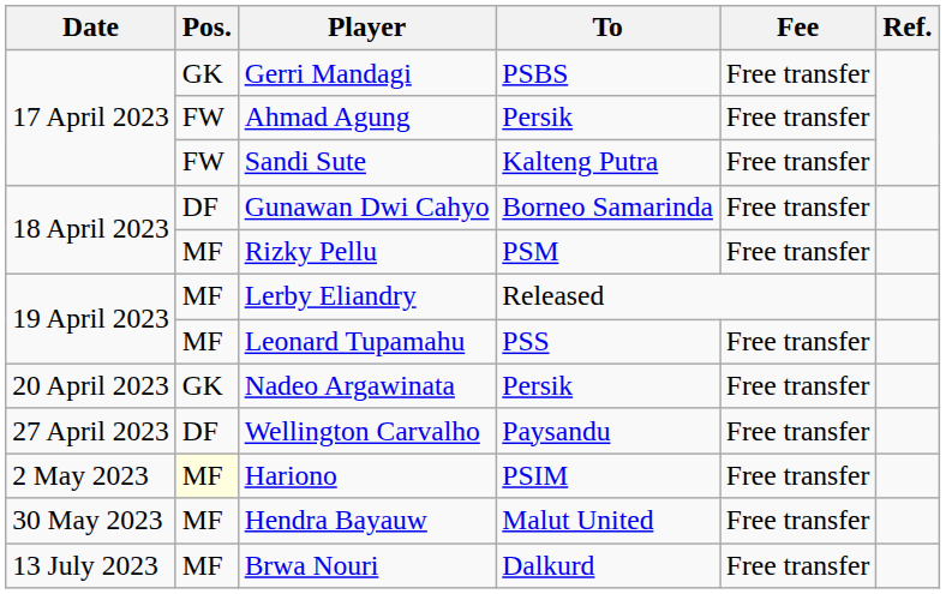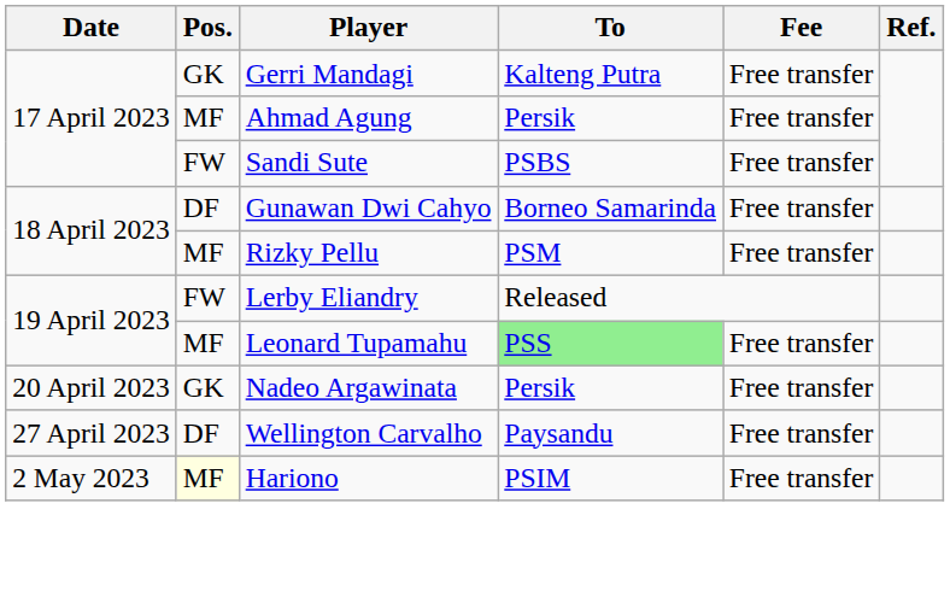 <table class="wikitable">
 <tr>
 <th>Date</th>
 <th>Pos.</th>
 <th>Player</th>
 <th>To</th>
 <th>Fee</th>
 <th>Ref.</th>
 </tr>
 <tr>
 <td rowspan="3">17 April 2023</td>
 <td>GK</td>
 <td> <a href='#'>Gerri Mandagi</a></td>
-<td><a href='#'>PSBS</a></td>
+<td><a href='#'>Kalteng Putra</a></td>
 <td>Free transfer</td>
 <td rowspan="3"></td>
 </tr>
 <tr>
-<td>FW</td>
+<td>MF</td>
 <td> <a href='#'>Ahmad Agung</a></td>
 <td><a href='#'>Persik</a></td>
 <td>Free transfer</td>
 </tr>
 <tr>
 <td>FW</td>
 <td> <a href='#'>Sandi Sute</a></td>
-<td><a href='#'>Kalteng Putra</a></td>
+<td><a href='#'>PSBS</a></td>
 <td>Free transfer</td>
 </tr>
 <tr>
 <td rowspan="2">18 April 2023</td>
 <td>DF</td>
 <td> <a href='#'>Gunawan Dwi Cahyo</a></td>
 <td><a href='#'>Borneo Samarinda</a></td>
 <td>Free transfer</td>
 <td></td>
 </tr>
 <tr>
 <td>MF</td>
 <td> <a href='#'>Rizky Pellu</a></td>
 <td><a href='#'>PSM</a></td>
 <td>Free transfer</td>
 <td></td>
 </tr>
 <tr>
 <td rowspan="2">19 April 2023</td>
-<td>MF</td>
+<td>FW</td>
 <td> <a href='#'>Lerby Eliandry</a></td>
 <td colspan="2">Released</td>
 <td></td>
 </tr>
 <tr>
 <td>MF</td>
 <td> <a href='#'>Leonard Tupamahu</a></td>
-<td><a href='#'>PSS</a></td>
+<td style="background: lightgreen;"><a href='#'>PSS</a></td>
 <td>Free transfer</td>
 <td></td>
 </tr>
 <tr>
 <td>20 April 2023</td>
 <td>GK</td>
 <td> <a href='#'>Nadeo Argawinata</a></td>
 <td><a href='#'>Persik</a></td>
 <td>Free transfer</td>
 <td></td>
 </tr>
 <tr>
 <td>27 April 2023</td>
 <td>DF</td>
 <td> <a href='#'>Wellington Carvalho</a></td>
 <td> <a href='#'>Paysandu</a></td>
 <td>Free transfer</td>
 <td></td>
 </tr>
 <tr>
 <td>2 May 2023</td>
 <td style="background: lightyellow;">MF</td>
 <td> <a href='#'>Hariono</a></td>
 <td><a href='#'>PSIM</a></td>
 <td>Free transfer</td>
 <td></td>
 </tr>
-<tr>
-<td>30 May 2023</td>
-<td>MF</td>
-<td> <a href='#'>Hendra Bayauw</a></td>
-<td><a href='#'>Malut United</a></td>
-<td>Free transfer</td>
-<td></td>
-</tr>
-<tr>
-<td>13 July 2023</td>
-<td>MF</td>
-<td> <a href='#'>Brwa Nouri</a></td>
-<td> <a href='#'>Dalkurd</a></td>
-<td>Free transfer</td>
-<td></td>
-</tr>
 </table>
